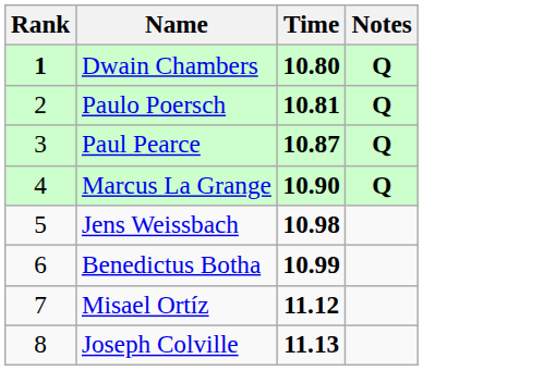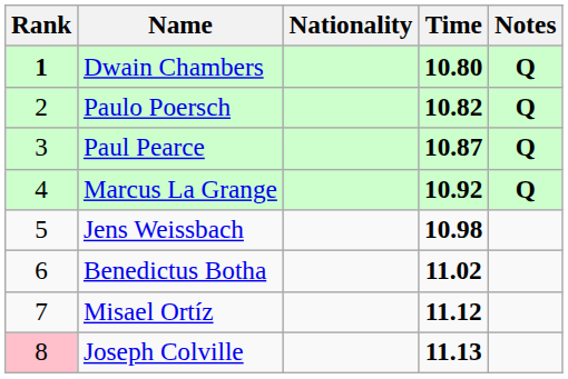 <table class="wikitable sortable" style="text-align:center">
 <tr>
 <th>Rank</th>
 <th>Name</th>
+<th>Nationality</th>
 <th>Time</th>
 <th>Notes</th>
 </tr>
 <tr bgcolor=ccffcc>
 <td><strong>1</strong></td>
 <td align=left><a href='#'>Dwain Chambers</a></td>
+<td align=left></td>
 <td><strong>10.80</strong></td>
 <td><strong>Q</strong></td>
 </tr>
 <tr bgcolor=ccffcc>
 <td>2</td>
 <td align=left><a href='#'>Paulo Poersch</a></td>
-<td><strong>10.81</strong></td>
+<td align=left></td>
+<td><strong>10.82</strong></td>
 <td><strong>Q</strong></td>
 </tr>
 <tr bgcolor=ccffcc>
 <td>3</td>
 <td align=left><a href='#'>Paul Pearce</a></td>
+<td align=left></td>
 <td><strong>10.87</strong></td>
 <td><strong>Q</strong></td>
 </tr>
 <tr bgcolor=ccffcc>
 <td>4</td>
 <td align=left><a href='#'>Marcus La Grange</a></td>
-<td><strong>10.90</strong></td>
+<td align=left></td>
+<td><strong>10.92</strong></td>
 <td><strong>Q</strong></td>
 </tr>
 <tr>
 <td>5</td>
 <td align=left><a href='#'>Jens Weissbach</a></td>
+<td align=left></td>
 <td><strong>10.98</strong></td>
 <td></td>
 </tr>
 <tr>
 <td>6</td>
 <td align=left><a href='#'>Benedictus Botha</a></td>
-<td><strong>10.99</strong></td>
+<td align=left></td>
+<td><strong>11.02</strong></td>
 <td></td>
 </tr>
 <tr>
 <td>7</td>
 <td align=left><a href='#'>Misael Ortíz</a></td>
+<td align=left></td>
 <td><strong>11.12</strong></td>
 <td></td>
 </tr>
 <tr>
-<td>8</td>
+<td style="background: pink;">8</td>
 <td align=left><a href='#'>Joseph Colville</a></td>
+<td align=left></td>
 <td><strong>11.13</strong></td>
 <td></td>
 </tr>
 </table>
